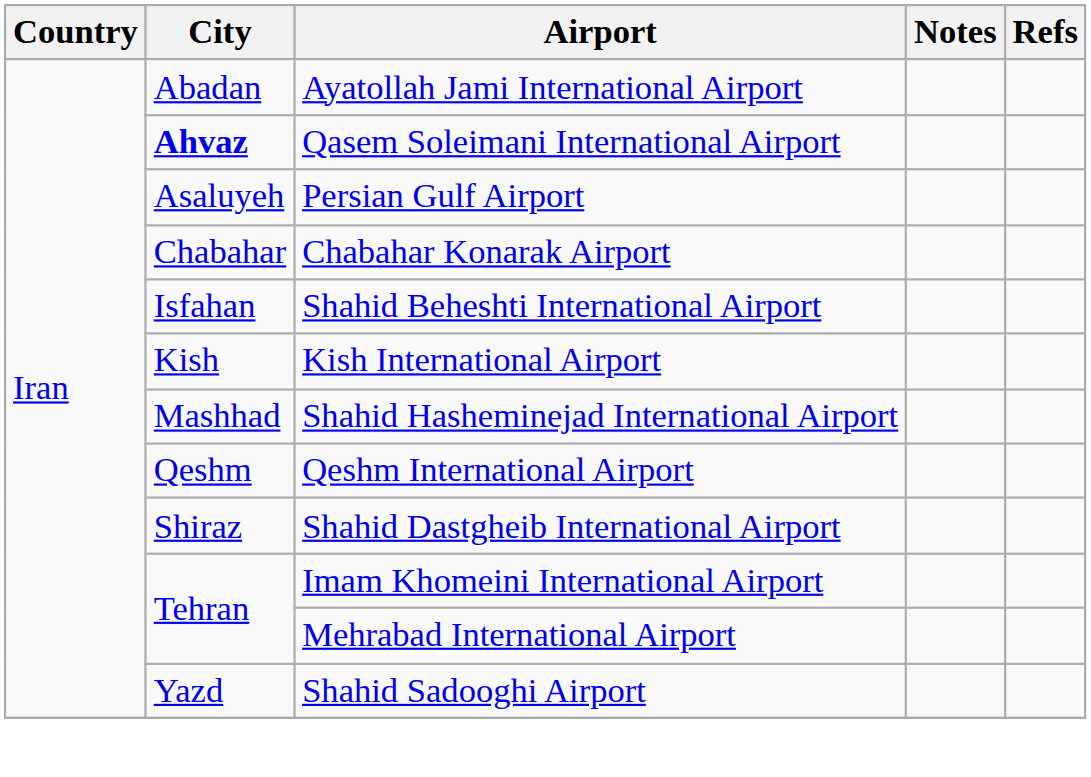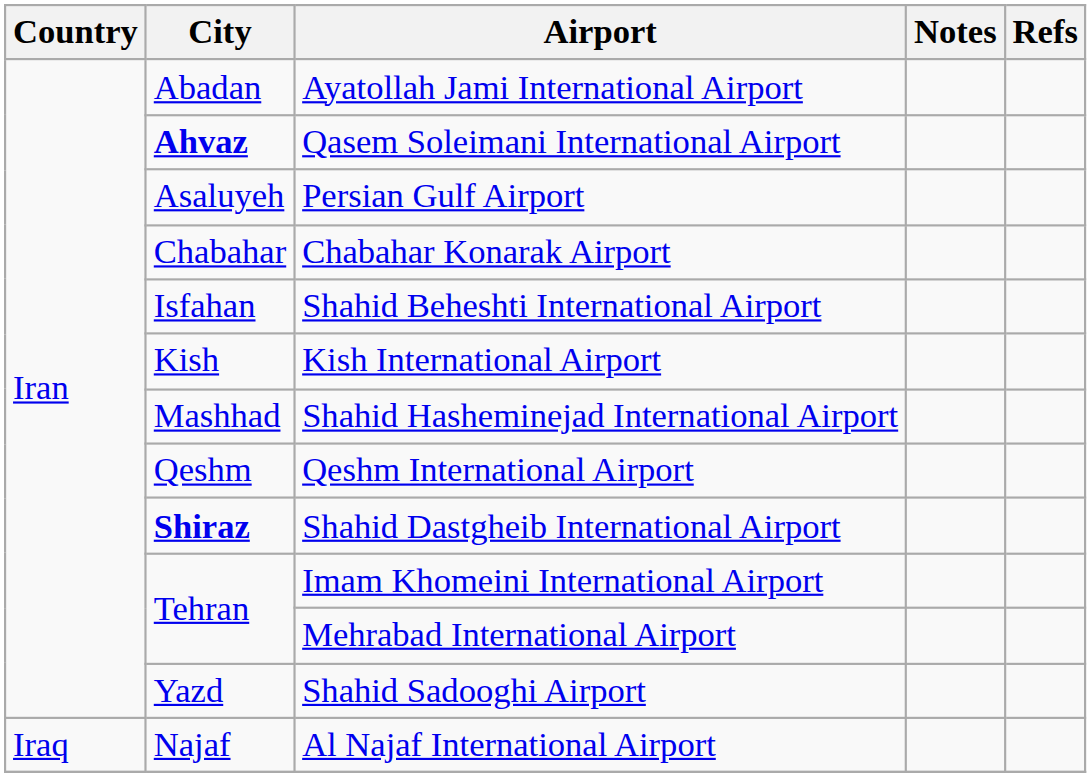 <table class="sortable wikitable">
 <tr>
 <th>Country</th>
 <th>City</th>
 <th>Airport</th>
 <th>Notes</th>
 <th>Refs</th>
 </tr>
 <tr>
 <td rowspan=12><a href='#'>Iran</a></td>
 <td><a href='#'>Abadan</a></td>
 <td><a href='#'>Ayatollah Jami International Airport</a></td>
 <td align=center></td>
 <td align=center></td>
 </tr>
 <tr>
 <td><strong><a href='#'>Ahvaz</a></strong></td>
 <td><a href='#'>Qasem Soleimani International Airport</a></td>
 <td align=center></td>
 <td align=center></td>
 </tr>
 <tr>
 <td><a href='#'>Asaluyeh</a></td>
 <td><a href='#'>Persian Gulf Airport</a></td>
 <td align=center></td>
 <td align=center></td>
 </tr>
 <tr>
 <td><a href='#'>Chabahar</a></td>
 <td><a href='#'>Chabahar Konarak Airport</a></td>
 <td align=center></td>
 <td align=center></td>
 </tr>
 <tr>
 <td><a href='#'>Isfahan</a></td>
 <td><a href='#'>Shahid Beheshti International Airport</a></td>
 <td align=center></td>
 <td align=center></td>
 </tr>
 <tr>
 <td><a href='#'>Kish</a></td>
 <td><a href='#'>Kish International Airport</a></td>
 <td align=center></td>
 <td align=center></td>
 </tr>
 <tr>
 <td><a href='#'>Mashhad</a></td>
 <td><a href='#'>Shahid Hasheminejad International Airport</a></td>
 <td align=center></td>
 <td align=center></td>
 </tr>
 <tr>
 <td><a href='#'>Qeshm</a></td>
 <td><a href='#'>Qeshm International Airport</a></td>
 <td align=center></td>
 <td align=center></td>
 </tr>
 <tr>
-<td><a href='#'>Shiraz</a></td>
+<td><strong><a href='#'>Shiraz</a></strong></td>
 <td><a href='#'>Shahid Dastgheib International Airport</a></td>
 <td></td>
 <td align=center></td>
 </tr>
 <tr>
 <td rowspan="2"><a href='#'>Tehran</a></td>
 <td><a href='#'>Imam Khomeini International Airport</a></td>
 <td align=center></td>
 <td align=center></td>
 </tr>
 <tr>
 <td><a href='#'>Mehrabad International Airport</a></td>
 <td></td>
 <td align=center></td>
 </tr>
 <tr>
 <td><a href='#'>Yazd</a></td>
 <td><a href='#'>Shahid Sadooghi Airport</a></td>
 <td align=center></td>
 <td align=center></td>
 </tr>
 <tr>
+<td><a href='#'>Iraq</a></td>
+<td><a href='#'>Najaf</a></td>
+<td><a href='#'>Al Najaf International Airport</a></td>
+<td align=center></td>
+<td align=center></td>
+</tr>
+<tr>
 </tr>
 </table>
